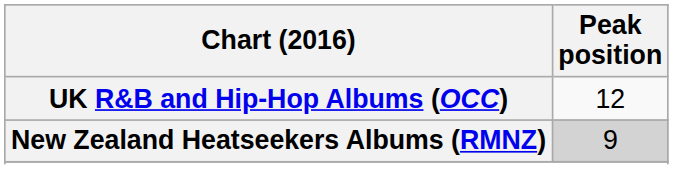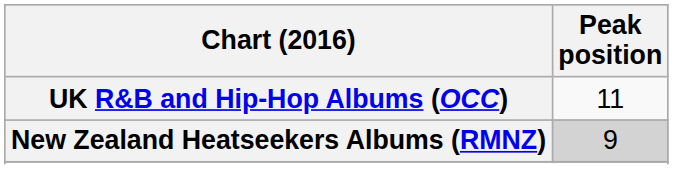 <table class="wikitable sortable plainrowheaders" style="text-align:center">
 <tr>
 <th scope="col">Chart (2016)</th>
 <th scope="col">Peak<br> position</th>
 </tr>
 <tr>
 <th scope="row">UK <a href='#'>R&B and Hip-Hop Albums</a> (<em><a href='#'>OCC</a></em>)</th>
-<td>12</td>
+<td>11</td>
 </tr>
 <tr>
 <th scope="row">New Zealand Heatseekers Albums (<a href='#'>RMNZ</a>)</th>
 <td style="background: lightgrey;">9</td>
 </tr>
 <tr>
 </tr>
 <tr>
 </tr>
 </table>
